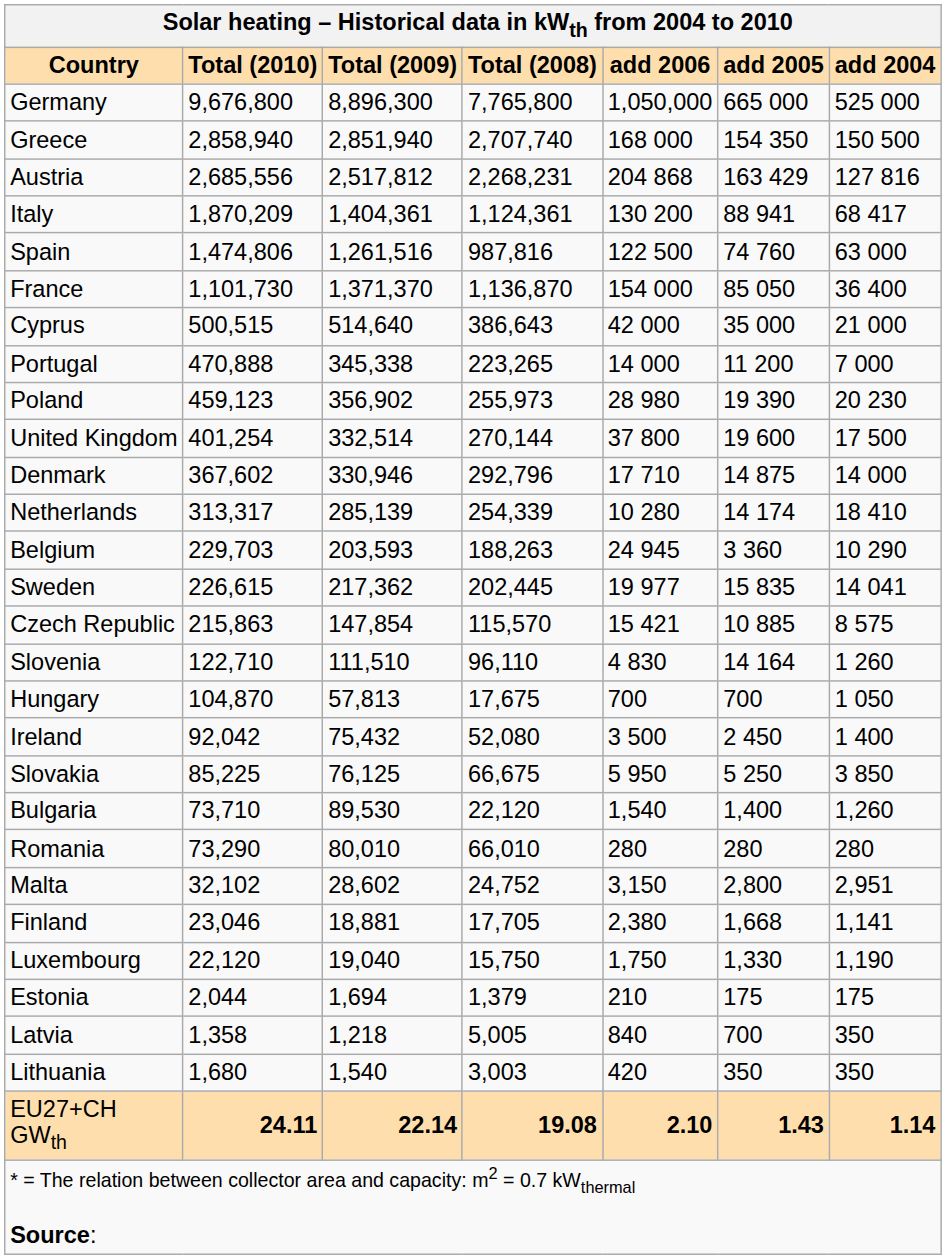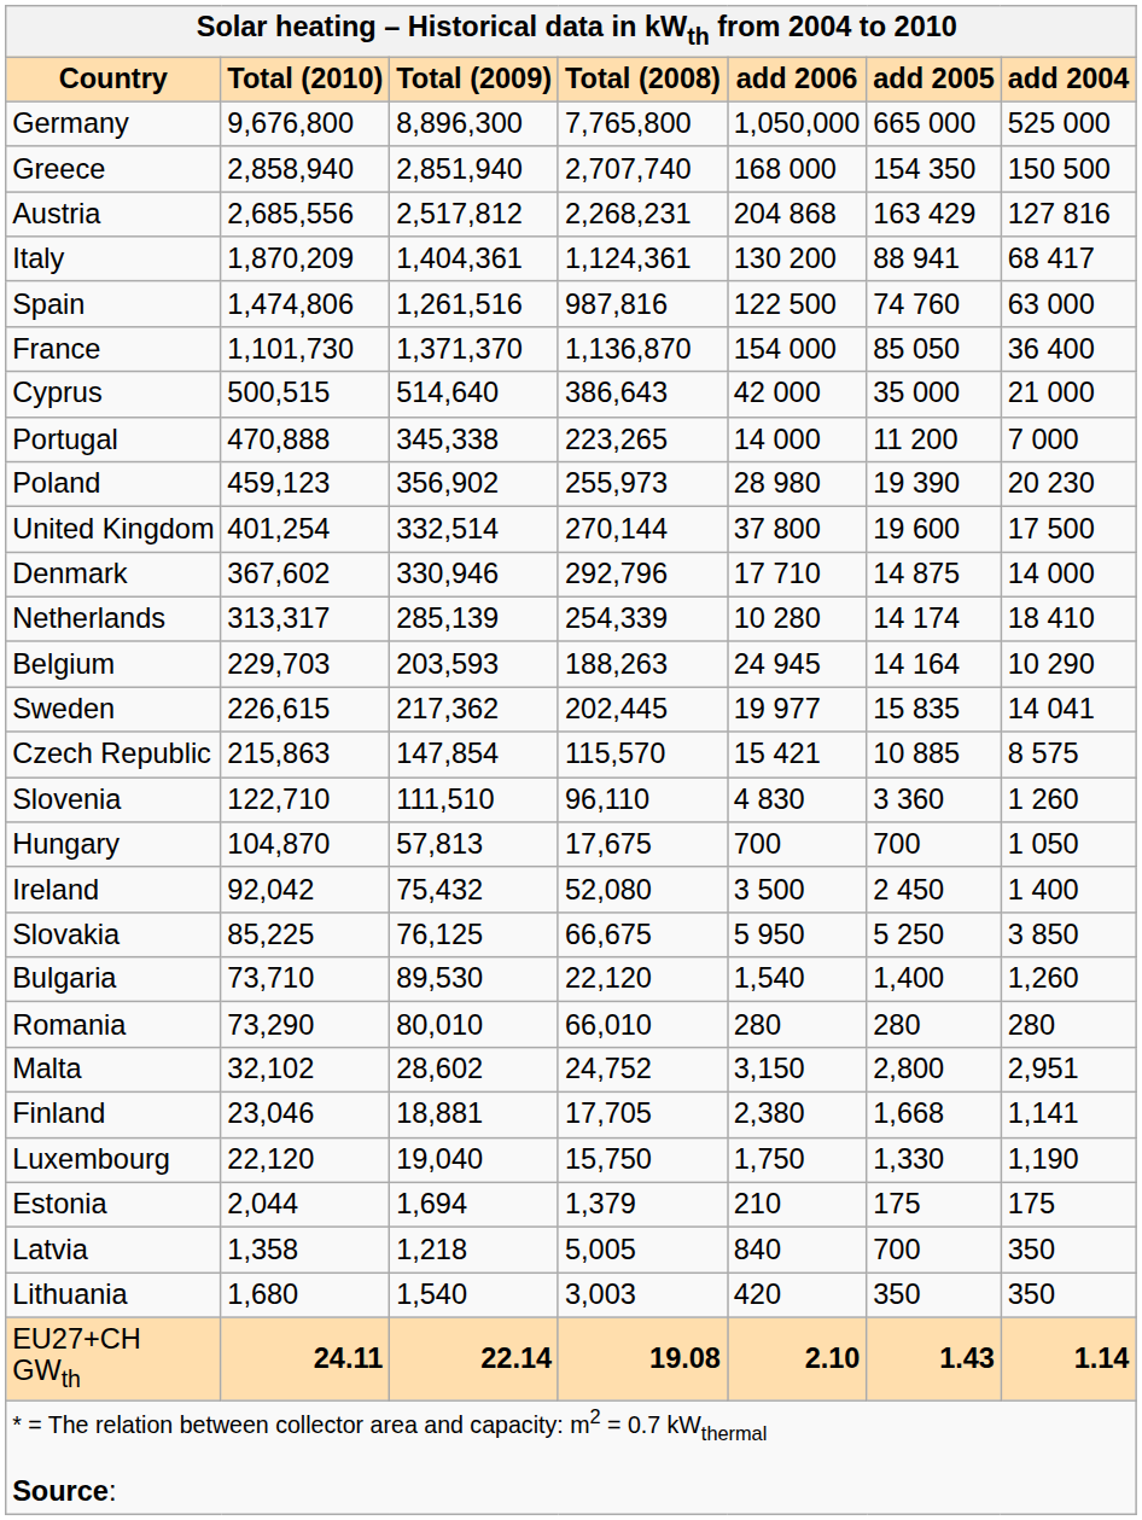 <table class="wikitable sortable collapsible collapsed">
 <tr>
 <th colspan=7 style="background: #f2f2f2; padding-left: 10px;">Solar heating – Historical data in kW<sub>th</sub> from 2004 to 2010</th>
 </tr>
 <tr>
 <th style="background: #FFDEAD">Country</th>
 <th style="background: #FFDEAD">Total (2010)</th>
 <th style="background: #FFDEAD">Total (2009)</th>
 <th style="background: #FFDEAD">Total (2008)</th>
 <th style="background: #FFDEAD">add 2006</th>
 <th style="background: #FFDEAD">add 2005</th>
 <th style="background: #FFDEAD">add 2004</th>
 </tr>
 <tr>
 <td align=left>Germany</td>
 <td>9,676,800</td>
 <td>8,896,300</td>
 <td>7,765,800</td>
 <td>1,050,000</td>
 <td>665 000</td>
 <td>525 000</td>
 </tr>
 <tr>
 <td align=left>Greece</td>
 <td>2,858,940</td>
 <td>2,851,940</td>
 <td>2,707,740</td>
 <td>168 000</td>
 <td>154 350</td>
 <td>150 500</td>
 </tr>
 <tr>
 <td align=left>Austria</td>
 <td>2,685,556</td>
 <td>2,517,812</td>
 <td>2,268,231</td>
 <td>204 868</td>
 <td>163 429</td>
 <td>127 816</td>
 </tr>
 <tr>
 <td align=left>Italy</td>
 <td>1,870,209</td>
 <td>1,404,361</td>
 <td>1,124,361</td>
 <td>130 200</td>
 <td>88 941</td>
 <td>68 417</td>
 </tr>
 <tr>
 <td align=left>Spain</td>
 <td>1,474,806</td>
 <td>1,261,516</td>
 <td>987,816</td>
 <td>122 500</td>
 <td>74 760</td>
 <td>63 000</td>
 </tr>
 <tr>
 <td align=left>France</td>
 <td>1,101,730</td>
 <td>1,371,370</td>
 <td>1,136,870</td>
 <td>154 000</td>
 <td>85 050</td>
 <td>36 400</td>
 </tr>
 <tr>
 <td align=left>Cyprus</td>
 <td>500,515</td>
 <td>514,640</td>
 <td>386,643</td>
 <td>42 000</td>
 <td>35 000</td>
 <td>21 000</td>
 </tr>
 <tr>
 <td align=left>Portugal</td>
 <td>470,888</td>
 <td>345,338</td>
 <td>223,265</td>
 <td>14 000</td>
 <td>11 200</td>
 <td>7 000</td>
 </tr>
 <tr>
 <td align=left>Poland</td>
 <td>459,123</td>
 <td>356,902</td>
 <td>255,973</td>
 <td>28 980</td>
 <td>19 390</td>
 <td>20 230</td>
 </tr>
 <tr>
 <td align=left>United Kingdom</td>
 <td>401,254</td>
 <td>332,514</td>
 <td>270,144</td>
 <td>37 800</td>
 <td>19 600</td>
 <td>17 500</td>
 </tr>
 <tr>
 <td align=left>Denmark</td>
 <td>367,602</td>
 <td>330,946</td>
 <td>292,796</td>
 <td>17 710</td>
 <td>14 875</td>
 <td>14 000</td>
 </tr>
 <tr>
 <td align=left>Netherlands</td>
 <td>313,317</td>
 <td>285,139</td>
 <td>254,339</td>
 <td>10 280</td>
 <td>14 174</td>
 <td>18 410</td>
 </tr>
 <tr>
 <td align=left>Belgium</td>
 <td>229,703</td>
 <td>203,593</td>
 <td>188,263</td>
 <td>24 945</td>
-<td>3 360</td>
+<td>14 164</td>
 <td>10 290</td>
 </tr>
 <tr>
 <td align=left>Sweden</td>
 <td>226,615</td>
 <td>217,362</td>
 <td>202,445</td>
 <td>19 977</td>
 <td>15 835</td>
 <td>14 041</td>
 </tr>
 <tr>
 <td align=left>Czech Republic</td>
 <td>215,863</td>
 <td>147,854</td>
 <td>115,570</td>
 <td>15 421</td>
 <td>10 885</td>
 <td>8 575</td>
 </tr>
 <tr>
 <td align=left>Slovenia</td>
 <td>122,710</td>
 <td>111,510</td>
 <td>96,110</td>
 <td>4 830</td>
-<td>14 164</td>
+<td>3 360</td>
 <td>1 260</td>
 </tr>
 <tr>
 <td align=left>Hungary</td>
 <td>104,870</td>
 <td>57,813</td>
 <td>17,675</td>
 <td>700</td>
 <td>700</td>
 <td>1 050</td>
 </tr>
 <tr>
 <td align=left>Ireland</td>
 <td>92,042</td>
 <td>75,432</td>
 <td>52,080</td>
 <td>3 500</td>
 <td>2 450</td>
 <td>1 400</td>
 </tr>
 <tr>
 <td align=left>Slovakia</td>
 <td>85,225</td>
 <td>76,125</td>
 <td>66,675</td>
 <td>5 950</td>
 <td>5 250</td>
 <td>3 850</td>
 </tr>
 <tr>
 <td align=left>Bulgaria</td>
 <td>73,710</td>
 <td>89,530</td>
 <td>22,120</td>
 <td>1,540</td>
 <td>1,400</td>
 <td>1,260</td>
 </tr>
 <tr>
 <td align=left>Romania</td>
 <td>73,290</td>
 <td>80,010</td>
 <td>66,010</td>
 <td>280</td>
 <td>280</td>
 <td>280</td>
 </tr>
 <tr>
 <td align=left>Malta</td>
 <td>32,102</td>
 <td>28,602</td>
 <td>24,752</td>
 <td>3,150</td>
 <td>2,800</td>
 <td>2,951</td>
 </tr>
 <tr>
 <td align=left>Finland</td>
 <td>23,046</td>
 <td>18,881</td>
 <td>17,705</td>
 <td>2,380</td>
 <td>1,668</td>
 <td>1,141</td>
 </tr>
 <tr>
 <td align=left>Luxembourg</td>
 <td>22,120</td>
 <td>19,040</td>
 <td>15,750</td>
 <td>1,750</td>
 <td>1,330</td>
 <td>1,190</td>
 </tr>
 <tr>
 <td align=left>Estonia</td>
 <td>2,044</td>
 <td>1,694</td>
 <td>1,379</td>
 <td>210</td>
 <td>175</td>
 <td>175</td>
 </tr>
 <tr>
 <td align=left>Latvia</td>
 <td>1,358</td>
 <td>1,218</td>
 <td>5,005</td>
 <td>840</td>
 <td>700</td>
 <td>350</td>
 </tr>
 <tr>
 <td align=left>Lithuania</td>
 <td>1,680</td>
 <td>1,540</td>
 <td>3,003</td>
 <td>420</td>
 <td>350</td>
 <td>350</td>
 </tr>
 <tr style="text-align:right; background:#ffdead">
 <td style="text-align:left;">EU27+CH <br> GW<sub>th</sub></td>
 <td><strong>24.11</strong></td>
 <td><strong>22.14</strong></td>
 <td><strong>19.08</strong></td>
 <td><strong> 2.10</strong></td>
 <td><strong> 1.43</strong></td>
 <td><strong>1.14</strong></td>
 </tr>
 <tr>
 <td colspan="9" style="text-align:left;"><small>* = The relation between collector area and capacity: m<sup>2</sup> = 0.7 kW<sub>thermal</sub></small><br><br><strong>Source</strong>:</td>
 </tr>
 </table>
